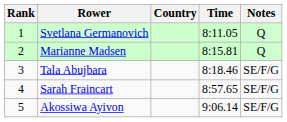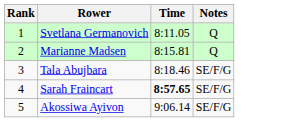 <table class="wikitable" style="text-align:center">
 <tr>
 <th>Rank</th>
 <th>Rower</th>
-<th>Country</th>
 <th>Time</th>
 <th>Notes</th>
 </tr>
 <tr bgcolor=ccffcc>
 <td>1</td>
 <td align="left"><a href='#'>Svetlana Germanovich</a></td>
-<td align="left"></td>
 <td>8:11.05</td>
 <td>Q</td>
 </tr>
 <tr bgcolor=ccffcc>
 <td>2</td>
 <td align="left"><a href='#'>Marianne Madsen</a></td>
-<td align="left"></td>
 <td>8:15.81</td>
 <td>Q</td>
 </tr>
 <tr>
 <td>3</td>
 <td align="left"><a href='#'>Tala Abujbara</a></td>
-<td align="left"></td>
 <td>8:18.46</td>
 <td>SE/F/G</td>
 </tr>
 <tr>
 <td>4</td>
 <td align="left"><a href='#'>Sarah Fraincart</a></td>
-<td align="left"></td>
-<td>8:57.65</td>
+<td><strong>8:57.65</strong></td>
 <td>SE/F/G</td>
 </tr>
 <tr>
 <td>5</td>
 <td align="left"><a href='#'>Akossiwa Ayivon</a></td>
-<td align="left"></td>
 <td>9:06.14</td>
 <td>SE/F/G</td>
 </tr>
 </table>
